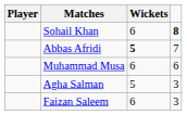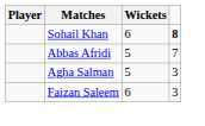 <table class="wikitable">
 <tr>
 <th>Player</th>
 <th>Matches</th>
 <th>Wickets</th>
 </tr>
 <tr>
 <td></td>
 <td><a href='#'>Sohail Khan</a></td>
 <td>6</td>
 <td><strong>8</strong></td>
 </tr>
 <tr>
 <td></td>
 <td><a href='#'>Abbas Afridi</a></td>
-<td><strong>5</strong></td>
+<td>5</td>
 <td>7</td>
-</tr>
-<tr>
-<td></td>
-<td><a href='#'>Muhammad Musa</a></td>
-<td>6</td>
-<td>6</td>
 </tr>
 <tr>
 <td></td>
 <td><a href='#'>Agha Salman</a></td>
 <td>5</td>
 <td>3</td>
 </tr>
 <tr>
 <td></td>
 <td><a href='#'>Faizan Saleem</a></td>
 <td>6</td>
 <td>3</td>
 </tr>
 </table>
